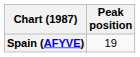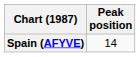 <table class="wikitable plainrowheaders" style="text-align:center">
 <tr>
 <th scope="col">Chart (1987)</th>
 <th scope="col">Peak<br>position</th>
 </tr>
 <tr>
 <th scope="row">Spain (<a href='#'>AFYVE</a>)</th>
-<td>19</td>
+<td>14</td>
 </tr>
 </table>
